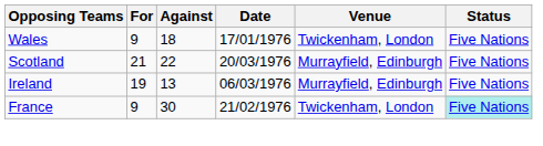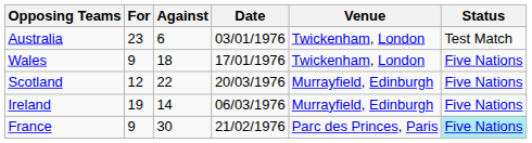 <table class="wikitable">
 <tr>
 <th>Opposing Teams</th>
 <th>For</th>
 <th>Against</th>
 <th>Date</th>
 <th>Venue</th>
 <th>Status</th>
+</tr>
+<tr>
+<td><a href='#'>Australia</a></td>
+<td>23</td>
+<td>6</td>
+<td>03/01/1976</td>
+<td><a href='#'>Twickenham</a>, <a href='#'>London</a></td>
+<td>Test Match</td>
 </tr>
 <tr>
 <td><a href='#'>Wales</a></td>
 <td>9</td>
 <td>18</td>
 <td>17/01/1976</td>
 <td><a href='#'>Twickenham</a>, <a href='#'>London</a></td>
 <td><a href='#'>Five Nations</a></td>
 </tr>
 <tr>
 <td><a href='#'>Scotland</a></td>
-<td>21</td>
+<td>12</td>
 <td>22</td>
 <td>20/03/1976</td>
 <td><a href='#'>Murrayfield</a>, <a href='#'>Edinburgh</a></td>
 <td><a href='#'>Five Nations</a></td>
 </tr>
 <tr>
 <td><a href='#'>Ireland</a></td>
 <td>19</td>
-<td>13</td>
+<td>14</td>
 <td>06/03/1976</td>
 <td><a href='#'>Murrayfield</a>, <a href='#'>Edinburgh</a></td>
 <td><a href='#'>Five Nations</a></td>
 </tr>
 <tr>
 <td><a href='#'>France</a></td>
 <td>9</td>
 <td>30</td>
 <td>21/02/1976</td>
-<td><a href='#'>Twickenham</a>, <a href='#'>London</a></td>
+<td><a href='#'>Parc des Princes</a>, <a href='#'>Paris</a></td>
 <td style="background: paleturquoise;"><a href='#'>Five Nations</a></td>
 </tr>
 </table>
